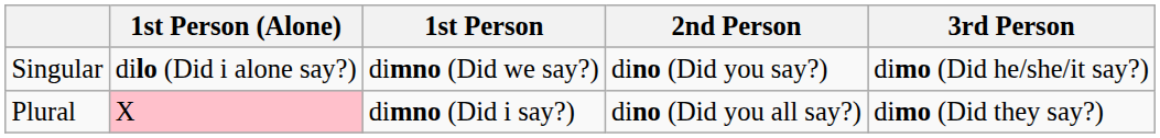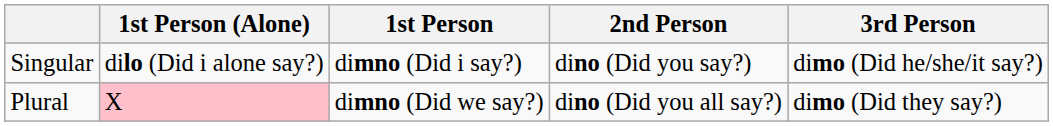 <table class="wikitable">
 <tr>
 <th></th>
 <th>1st Person (Alone)</th>
 <th>1st Person</th>
 <th>2nd Person</th>
 <th>3rd Person</th>
 </tr>
 <tr>
 <td>Singular</td>
 <td>di<strong>lo</strong> (Did i alone say?)</td>
-<td>di<strong>mno</strong> (Did we say?)</td>
+<td>di<strong>mno</strong> (Did i say?)</td>
 <td>di<strong>no</strong> (Did you say?)</td>
 <td>di<strong>mo</strong> (Did he/she/it say?)</td>
 </tr>
 <tr>
 <td>Plural</td>
 <td style="background: pink;">X</td>
-<td>di<strong>mno</strong> (Did i say?)</td>
+<td>di<strong>mno</strong> (Did we say?)</td>
 <td>di<strong>no</strong> (Did you all say?)</td>
 <td>di<strong>mo</strong> (Did they say?)</td>
 </tr>
 </table>
